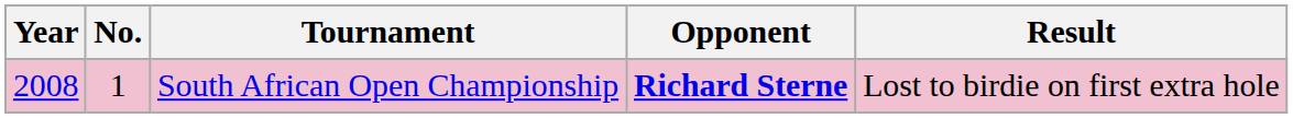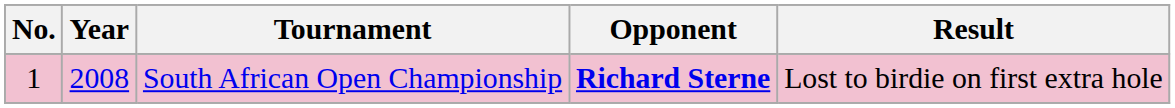 <table class="wikitable" style="font-size:95%;">
 <tr>
+<th>No.</th>
 <th>Year</th>
-<th>No.</th>
 <th>Tournament</th>
 <th>Opponent</th>
 <th>Result</th>
 </tr>
 <tr style="background:#F2C1D1;">
+<td align=center>1</td>
 <td><a href='#'>2008</a></td>
-<td align=center>1</td>
 <td><a href='#'>South African Open Championship</a></td>
 <td><strong> <a href='#'>Richard Sterne</a></strong></td>
 <td>Lost to birdie on first extra hole</td>
 </tr>
 </table>
